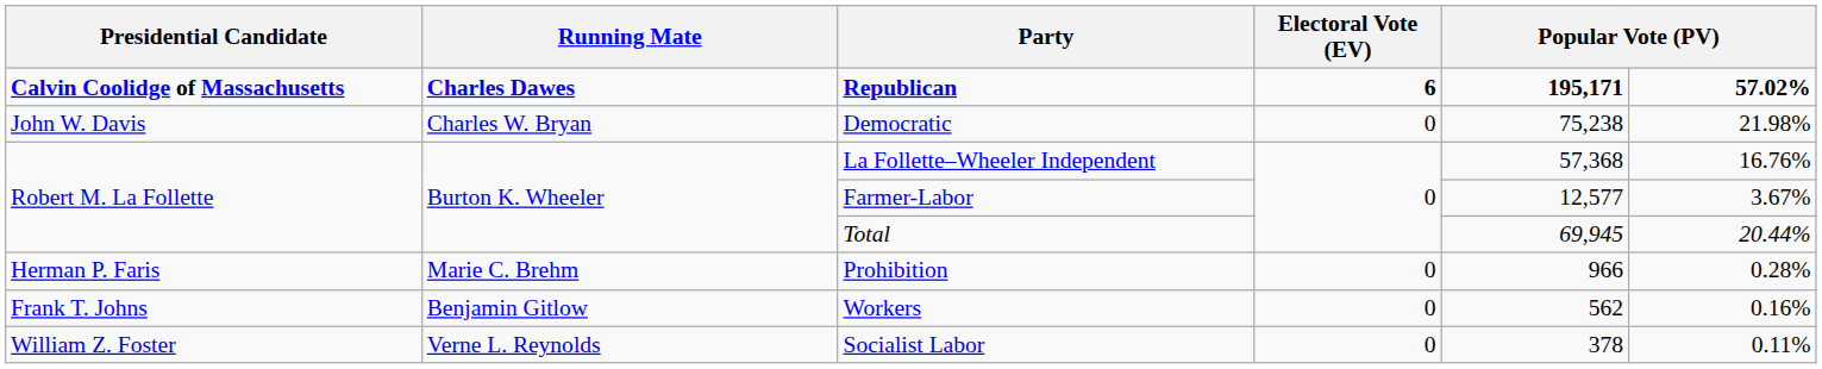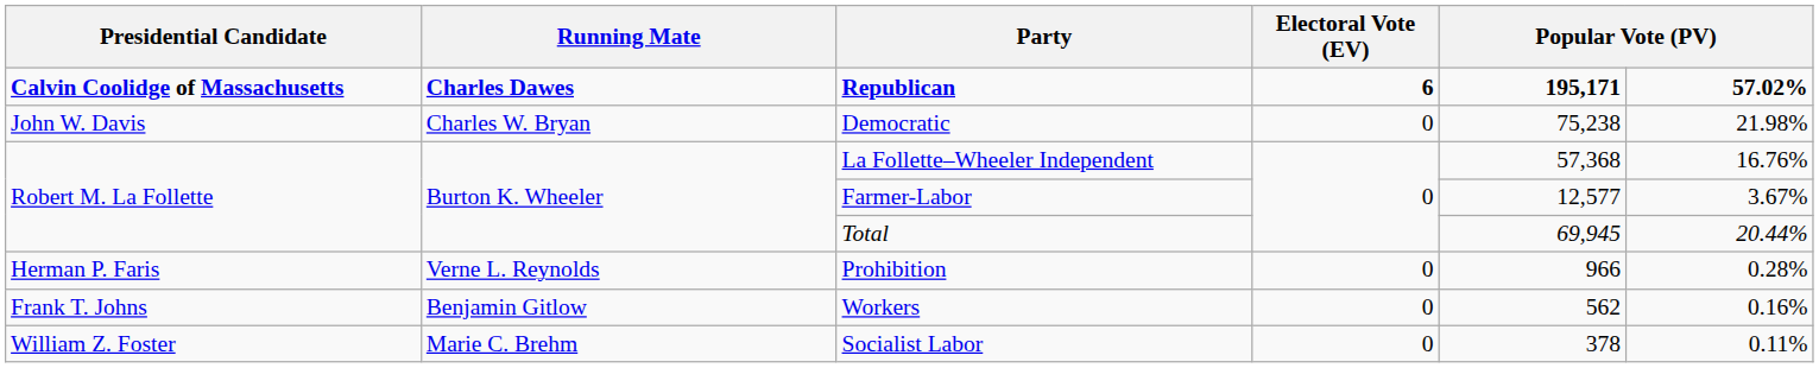 <table class="wikitable">
 <tr>
 <th width="20%">Presidential Candidate</th>
 <th width="20%"><a href='#'>Running Mate</a></th>
 <th width="20%">Party</th>
 <th width="9%">Electoral Vote (EV)</th>
 <th colspan="2" width="18%">Popular Vote (PV)</th>
 </tr>
 <tr>
 <td><strong><a href='#'>Calvin Coolidge</a> of <a href='#'>Massachusetts</a></strong></td>
 <td><strong><a href='#'>Charles Dawes</a></strong></td>
 <td><strong><a href='#'>Republican</a></strong></td>
 <td align="right"><strong>6</strong></td>
 <td align="right"><strong>195,171</strong></td>
 <td align="right"><strong>57.02%</strong></td>
 </tr>
 <tr>
 <td><a href='#'>John W. Davis</a></td>
 <td><a href='#'>Charles W. Bryan</a></td>
 <td><a href='#'>Democratic</a></td>
 <td align="right">0</td>
 <td align="right">75,238</td>
 <td align="right">21.98%</td>
 </tr>
 <tr>
 <td rowspan="3"><a href='#'>Robert M. La Follette</a></td>
 <td rowspan="3"><a href='#'>Burton K. Wheeler</a></td>
 <td><a href='#'>La Follette–Wheeler Independent</a></td>
 <td rowspan="3" align="right">0</td>
 <td align="right">57,368</td>
 <td align="right">16.76%</td>
 </tr>
 <tr>
 <td><a href='#'>Farmer-Labor</a></td>
 <td align="right">12,577</td>
 <td align="right">3.67%</td>
 </tr>
 <tr>
 <td><em>Total</em></td>
 <td align="right"><em>69,945</em></td>
 <td align="right"><em>20.44%</em></td>
 </tr>
 <tr>
 <td><a href='#'>Herman P. Faris</a></td>
-<td><a href='#'>Marie C. Brehm</a></td>
+<td><a href='#'>Verne L. Reynolds</a></td>
 <td><a href='#'>Prohibition</a></td>
 <td align="right">0</td>
 <td align="right">966</td>
 <td align="right">0.28%</td>
 </tr>
 <tr>
 <td><a href='#'>Frank T. Johns</a></td>
 <td><a href='#'>Benjamin Gitlow</a></td>
 <td><a href='#'>Workers</a></td>
 <td align="right">0</td>
 <td align="right">562</td>
 <td align="right">0.16%</td>
 </tr>
 <tr>
 <td><a href='#'>William Z. Foster</a></td>
-<td><a href='#'>Verne L. Reynolds</a></td>
+<td><a href='#'>Marie C. Brehm</a></td>
 <td><a href='#'>Socialist Labor</a></td>
 <td align="right">0</td>
 <td align="right">378</td>
 <td align="right">0.11%</td>
 </tr>
 </table>
